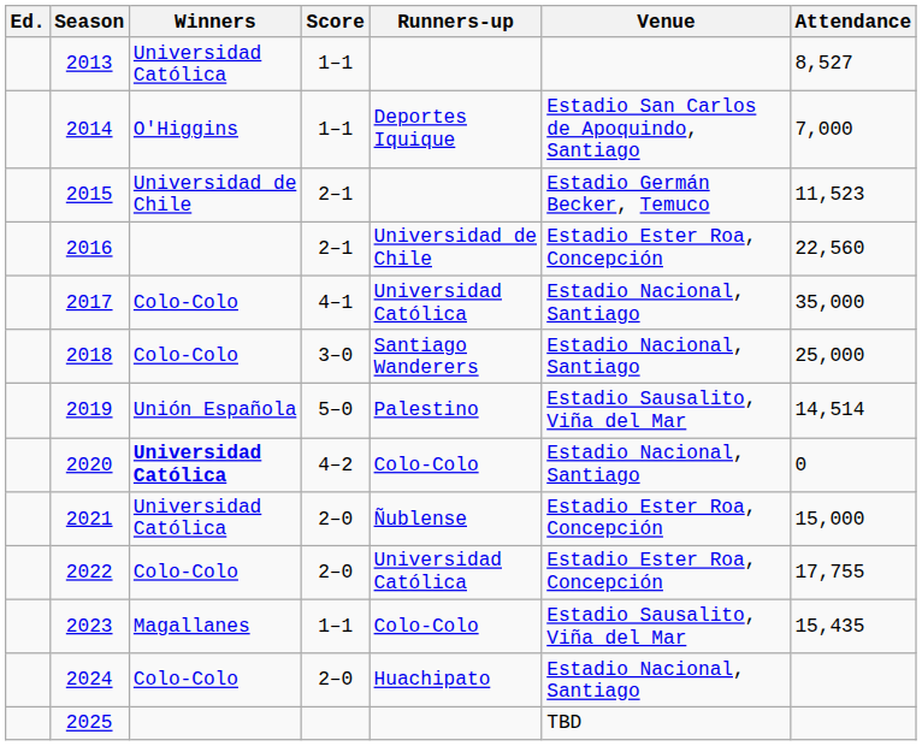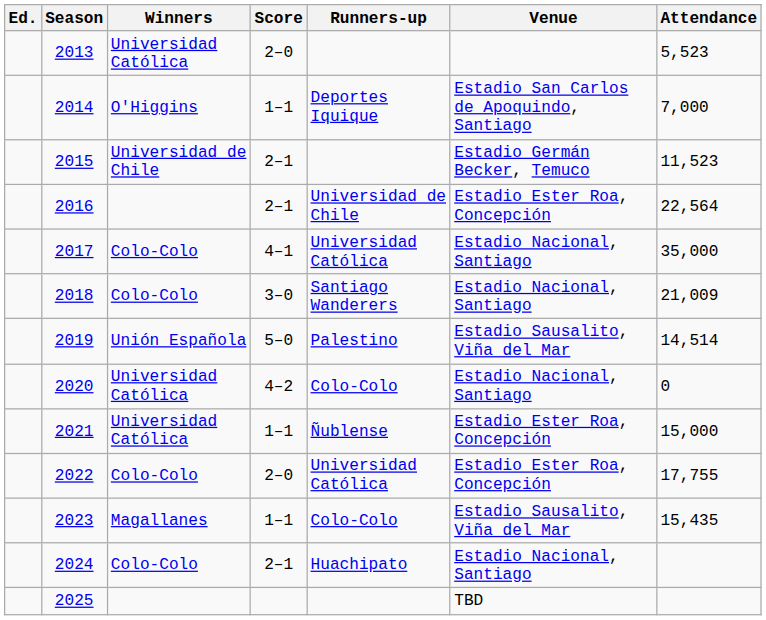 <table class="wikitable">
 <tr>
 <th width=px>Ed.</th>
 <th>Season</th>
 <th>Winners</th>
 <th>Score</th>
 <th>Runners-up</th>
 <th>Venue</th>
 <th>Attendance</th>
 </tr>
 <tr>
 <td></td>
 <td align=center><a href='#'>2013</a></td>
 <td><a href='#'>Universidad Católica</a> </td>
-<td align=center>1–1 </td>
+<td align=center>2–0</td>
 <td></td>
 <td></td>
-<td>8,527</td>
+<td>5,523</td>
 </tr>
 <tr>
 <td></td>
 <td align=center><a href='#'>2014</a></td>
 <td><a href='#'>O'Higgins</a> </td>
 <td align=center>1–1 </td>
 <td><a href='#'>Deportes Iquique</a></td>
 <td><a href='#'>Estadio San Carlos de Apoquindo</a>, <a href='#'>Santiago</a></td>
 <td>7,000</td>
 </tr>
 <tr>
 <td></td>
 <td align=center><a href='#'>2015</a></td>
 <td><a href='#'>Universidad de Chile</a> </td>
 <td align=center>2–1</td>
 <td></td>
 <td><a href='#'>Estadio Germán Becker</a>, <a href='#'>Temuco</a></td>
 <td>11,523</td>
 </tr>
 <tr>
 <td></td>
 <td align=center><a href='#'>2016</a></td>
 <td> </td>
 <td align=center>2–1</td>
 <td><a href='#'>Universidad de Chile</a></td>
 <td><a href='#'>Estadio Ester Roa</a>, <a href='#'>Concepción</a></td>
-<td>22,560</td>
+<td>22,564</td>
 </tr>
 <tr>
 <td></td>
 <td align=center><a href='#'>2017</a></td>
 <td><a href='#'>Colo-Colo</a> </td>
 <td align=center>4–1</td>
 <td><a href='#'>Universidad Católica</a></td>
 <td><a href='#'>Estadio Nacional</a>, <a href='#'>Santiago</a></td>
 <td>35,000</td>
 </tr>
 <tr>
 <td></td>
 <td align=center><a href='#'>2018</a></td>
 <td><a href='#'>Colo-Colo</a> </td>
 <td align=center>3–0</td>
 <td><a href='#'>Santiago Wanderers</a></td>
 <td><a href='#'>Estadio Nacional</a>, <a href='#'>Santiago</a></td>
-<td>25,000</td>
+<td>21,009</td>
 </tr>
 <tr>
 <td></td>
 <td align=center><a href='#'>2019</a></td>
 <td><a href='#'>Unión Española</a> </td>
 <td align=center>5–0</td>
 <td><a href='#'>Palestino</a></td>
 <td><a href='#'>Estadio Sausalito</a>, <a href='#'>Viña del Mar</a></td>
 <td>14,514</td>
 </tr>
 <tr>
 <td></td>
 <td align=center><a href='#'>2020</a></td>
-<td><strong><a href='#'>Universidad Católica</a> </strong></td>
+<td><a href='#'>Universidad Católica</a> </td>
 <td align=center>4–2</td>
 <td><a href='#'>Colo-Colo</a></td>
 <td><a href='#'>Estadio Nacional</a>, <a href='#'>Santiago</a></td>
 <td>0</td>
 </tr>
 <tr>
 <td></td>
 <td align=center><a href='#'>2021</a></td>
 <td><a href='#'>Universidad Católica</a> </td>
-<td align=center>2–0</td>
+<td align=center>1–1 </td>
 <td><a href='#'>Ñublense</a></td>
 <td><a href='#'>Estadio Ester Roa</a>, <a href='#'>Concepción</a></td>
 <td>15,000</td>
 </tr>
 <tr>
 <td></td>
 <td align=center><a href='#'>2022</a></td>
 <td><a href='#'>Colo-Colo</a> </td>
 <td align=center>2–0</td>
 <td><a href='#'>Universidad Católica</a></td>
 <td><a href='#'>Estadio Ester Roa</a>, <a href='#'>Concepción</a></td>
 <td>17,755</td>
 </tr>
 <tr>
 <td></td>
 <td align=center><a href='#'>2023</a></td>
 <td><a href='#'>Magallanes</a> </td>
 <td align=center>1–1 </td>
 <td><a href='#'>Colo-Colo</a></td>
 <td><a href='#'>Estadio Sausalito</a>, <a href='#'>Viña del Mar</a></td>
 <td>15,435</td>
 </tr>
 <tr>
 <td></td>
 <td align=center><a href='#'>2024</a></td>
 <td><a href='#'>Colo-Colo</a> </td>
-<td align=center>2–0</td>
+<td align=center>2–1</td>
 <td><a href='#'>Huachipato</a></td>
 <td><a href='#'>Estadio Nacional</a>, <a href='#'>Santiago</a></td>
 <td></td>
 </tr>
 <tr>
 <td></td>
 <td align=center><a href='#'>2025</a></td>
 <td></td>
 <td align=center></td>
 <td></td>
 <td>TBD</td>
 <td></td>
 </tr>
 </table>
